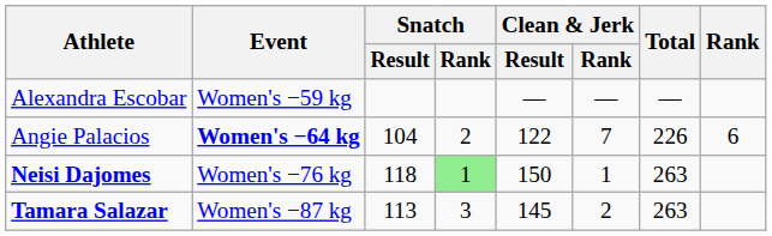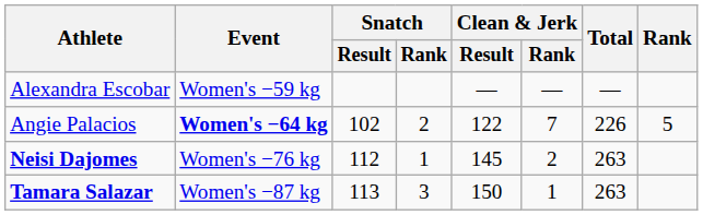 <table class="wikitable" style="font-size:90%">
 <tr>
 <th rowspan="2">Athlete</th>
 <th rowspan="2">Event</th>
 <th colspan="2">Snatch</th>
 <th colspan="2">Clean & Jerk</th>
 <th rowspan="2">Total</th>
 <th rowspan="2">Rank</th>
 </tr>
 <tr style="font-size:95%">
 <th>Result</th>
 <th>Rank</th>
 <th>Result</th>
 <th>Rank</th>
 </tr>
 <tr align=center>
 <td align=left><a href='#'>Alexandra Escobar</a></td>
 <td align=left><a href='#'>Women's −59 kg</a></td>
 <td></td>
 <td></td>
 <td>—</td>
 <td>—</td>
 <td>—</td>
 <td></td>
 </tr>
 <tr align=center>
 <td align=left><a href='#'>Angie Palacios</a></td>
 <td align=left><strong><a href='#'>Women's −64 kg</a></strong></td>
-<td>104</td>
+<td>102</td>
 <td>2</td>
 <td>122</td>
 <td>7</td>
 <td>226</td>
-<td>6</td>
+<td>5</td>
 </tr>
 <tr align=center>
 <td align=left><strong><a href='#'>Neisi Dajomes</a></strong></td>
 <td align=left><a href='#'>Women's −76 kg</a></td>
-<td>118</td>
-<td style="background: lightgreen;">1</td>
-<td>150</td>
+<td>112</td>
 <td>1</td>
+<td>145</td>
+<td>2</td>
 <td>263</td>
 <td></td>
 </tr>
 <tr align=center>
 <td align=left><strong><a href='#'>Tamara Salazar</a></strong></td>
 <td align=left><a href='#'>Women's −87 kg</a></td>
 <td>113</td>
 <td>3</td>
-<td>145</td>
-<td>2</td>
+<td>150</td>
+<td>1</td>
 <td>263</td>
 <td></td>
 </tr>
 </table>
